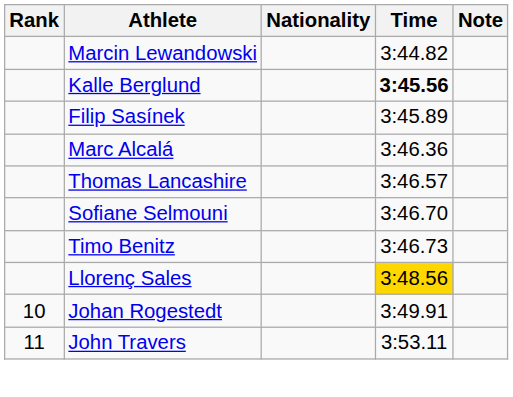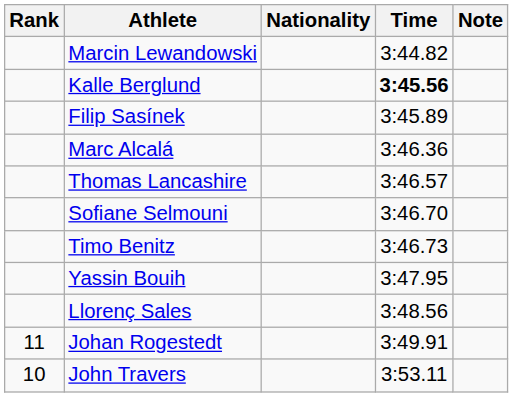 <table class="wikitable sortable" style="text-align:center">
 <tr>
 <th>Rank</th>
 <th>Athlete</th>
 <th>Nationality</th>
 <th>Time</th>
 <th>Note</th>
 </tr>
 <tr>
 <td></td>
 <td align=left><a href='#'>Marcin Lewandowski</a></td>
 <td align=left></td>
 <td>3:44.82</td>
 <td></td>
 </tr>
 <tr>
 <td></td>
 <td align=left><a href='#'>Kalle Berglund</a></td>
 <td align=left></td>
 <td><strong>3:45.56</strong></td>
 <td></td>
 </tr>
 <tr>
 <td></td>
 <td align=left><a href='#'>Filip Sasínek</a></td>
 <td align=left></td>
 <td>3:45.89</td>
 <td></td>
 </tr>
 <tr>
 <td></td>
 <td align=left><a href='#'>Marc Alcalá</a></td>
 <td align=left></td>
 <td>3:46.36</td>
 <td></td>
 </tr>
 <tr>
 <td></td>
 <td align=left><a href='#'>Thomas Lancashire</a></td>
 <td align=left></td>
 <td>3:46.57</td>
 <td></td>
 </tr>
 <tr>
 <td></td>
 <td align=left><a href='#'>Sofiane Selmouni</a></td>
 <td align=left></td>
 <td>3:46.70</td>
 <td></td>
 </tr>
 <tr>
 <td></td>
 <td align=left><a href='#'>Timo Benitz</a></td>
 <td align=left></td>
 <td>3:46.73</td>
 <td></td>
 </tr>
 <tr>
 <td></td>
-<td align=left><a href='#'>Llorenç Sales</a></td>
+<td align=left><a href='#'>Yassin Bouih</a></td>
 <td align=left></td>
-<td style="background: gold;">3:48.56</td>
+<td>3:47.95</td>
 <td></td>
 </tr>
 <tr>
-<td>10</td>
+<td></td>
+<td align=left><a href='#'>Llorenç Sales</a></td>
+<td align=left></td>
+<td>3:48.56</td>
+<td></td>
+</tr>
+<tr>
+<td>11</td>
 <td align=left><a href='#'>Johan Rogestedt</a></td>
 <td align=left></td>
 <td>3:49.91</td>
 <td></td>
 </tr>
 <tr>
-<td>11</td>
+<td>10</td>
 <td align=left><a href='#'>John Travers</a></td>
 <td align=left></td>
 <td>3:53.11</td>
 <td></td>
 </tr>
 </table>
